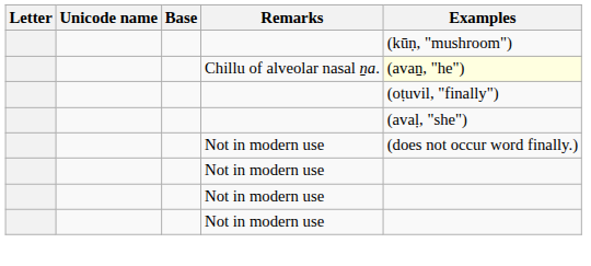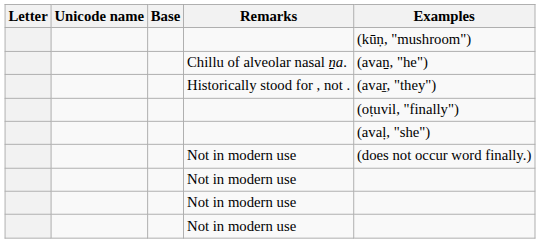 <table class="wikitable" style="margin-left:30px">
 <tr>
 <th scope="col">Letter</th>
 <th scope="col">Unicode name</th>
 <th scope="col">Base</th>
 <th scope="col">Remarks</th>
 <th scope="col">Examples</th>
 </tr>
 <tr>
 <th scope="row"></th>
 <td></td>
 <td> <strong></strong></td>
 <td></td>
 <td> (kūṇ, "mushroom")</td>
 </tr>
 <tr>
 <th scope="row"></th>
 <td></td>
 <td> <strong></strong></td>
 <td>Chillu of alveolar nasal <em>ṉa</em>.</td>
-<td style="background: lightyellow;"> (avaṉ, "he")</td>
+<td> (avaṉ, "he")</td>
+</tr>
+<tr>
+<th scope="row"></th>
+<td></td>
+<td> <strong></strong></td>
+<td>Historically stood for  , not  .</td>
+<td> (avar̠, "they")</td>
 </tr>
 <tr>
 <th scope="row"></th>
 <td></td>
 <td> <strong></strong></td>
 <td></td>
 <td> (oṭuvil, "finally")</td>
 </tr>
 <tr>
 <th scope="row"></th>
 <td></td>
 <td> <strong></strong></td>
 <td></td>
 <td> (avaḷ, "she")</td>
 </tr>
 <tr>
 <th scope="row"></th>
 <td></td>
 <td> <strong></strong></td>
 <td>Not in modern use</td>
 <td> (does not occur word finally.)</td>
 </tr>
 <tr>
 <th scope="row"></th>
 <td></td>
 <td> <strong></strong></td>
 <td>Not in modern use</td>
 <td></td>
 </tr>
 <tr>
 <th scope="row"></th>
 <td></td>
 <td> <strong></strong></td>
 <td>Not in modern use</td>
 <td></td>
 </tr>
 <tr>
 <th scope="row"></th>
 <td></td>
 <td> <strong></strong></td>
 <td>Not in modern use</td>
 <td></td>
 </tr>
 </table>
